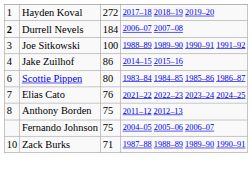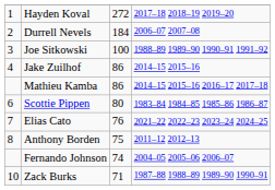 <table class="wikitable">
 <tr>
 </tr>
 <tr>
 <td>1</td>
 <td>Hayden Koval</td>
 <td>272</td>
 <td style="font-size:80%;"><a href='#'>2017–18</a> <a href='#'>2018–19</a> <a href='#'>2019–20</a></td>
 </tr>
 <tr>
-<td><strong>2</strong></td>
+<td>2</td>
 <td>Durrell Nevels</td>
 <td>184</td>
 <td style="font-size:80%;"><a href='#'>2006–07</a> <a href='#'>2007–08</a></td>
 </tr>
 <tr>
 <td>3</td>
 <td>Joe Sitkowski</td>
 <td>100</td>
 <td style="font-size:80%;"><a href='#'>1988–89</a> <a href='#'>1989–90</a> <a href='#'>1990–91</a> <a href='#'>1991–92</a></td>
 </tr>
 <tr>
 <td>4</td>
 <td>Jake Zuilhof</td>
 <td>86</td>
 <td style="font-size:80%;"><a href='#'>2014–15</a> <a href='#'>2015–16</a></td>
+</tr>
+<tr>
+<td></td>
+<td>Mathieu Kamba</td>
+<td>86</td>
+<td style="font-size:80%;"><a href='#'>2014–15</a> <a href='#'>2015–16</a> <a href='#'>2016–17</a> <a href='#'>2017–18</a></td>
 </tr>
 <tr>
 <td>6</td>
 <td><a href='#'>Scottie Pippen</a></td>
 <td>80</td>
 <td style="font-size:80%;"><a href='#'>1983–84</a> <a href='#'>1984–85</a> <a href='#'>1985–86</a> <a href='#'>1986–87</a></td>
 </tr>
 <tr>
 <td>7</td>
 <td>Elias Cato</td>
 <td>76</td>
 <td style="font-size:80%;"><a href='#'>2021–22</a> <a href='#'>2022–23</a> <a href='#'>2023–24</a> <a href='#'>2024–25</a></td>
 </tr>
 <tr>
 <td>8</td>
 <td>Anthony Borden</td>
 <td>75</td>
 <td style="font-size:80%;"><a href='#'>2011–12</a> <a href='#'>2012–13</a></td>
 </tr>
 <tr>
 <td></td>
 <td>Fernando Johnson</td>
-<td>75</td>
+<td>74</td>
 <td style="font-size:80%;"><a href='#'>2004–05</a> <a href='#'>2005–06</a> <a href='#'>2006–07</a></td>
 </tr>
 <tr>
 <td>10</td>
 <td>Zack Burks</td>
 <td>71</td>
 <td style="font-size:80%;"><a href='#'>1987–88</a> <a href='#'>1988–89</a> <a href='#'>1989–90</a> <a href='#'>1990–91</a></td>
 </tr>
 </table>
